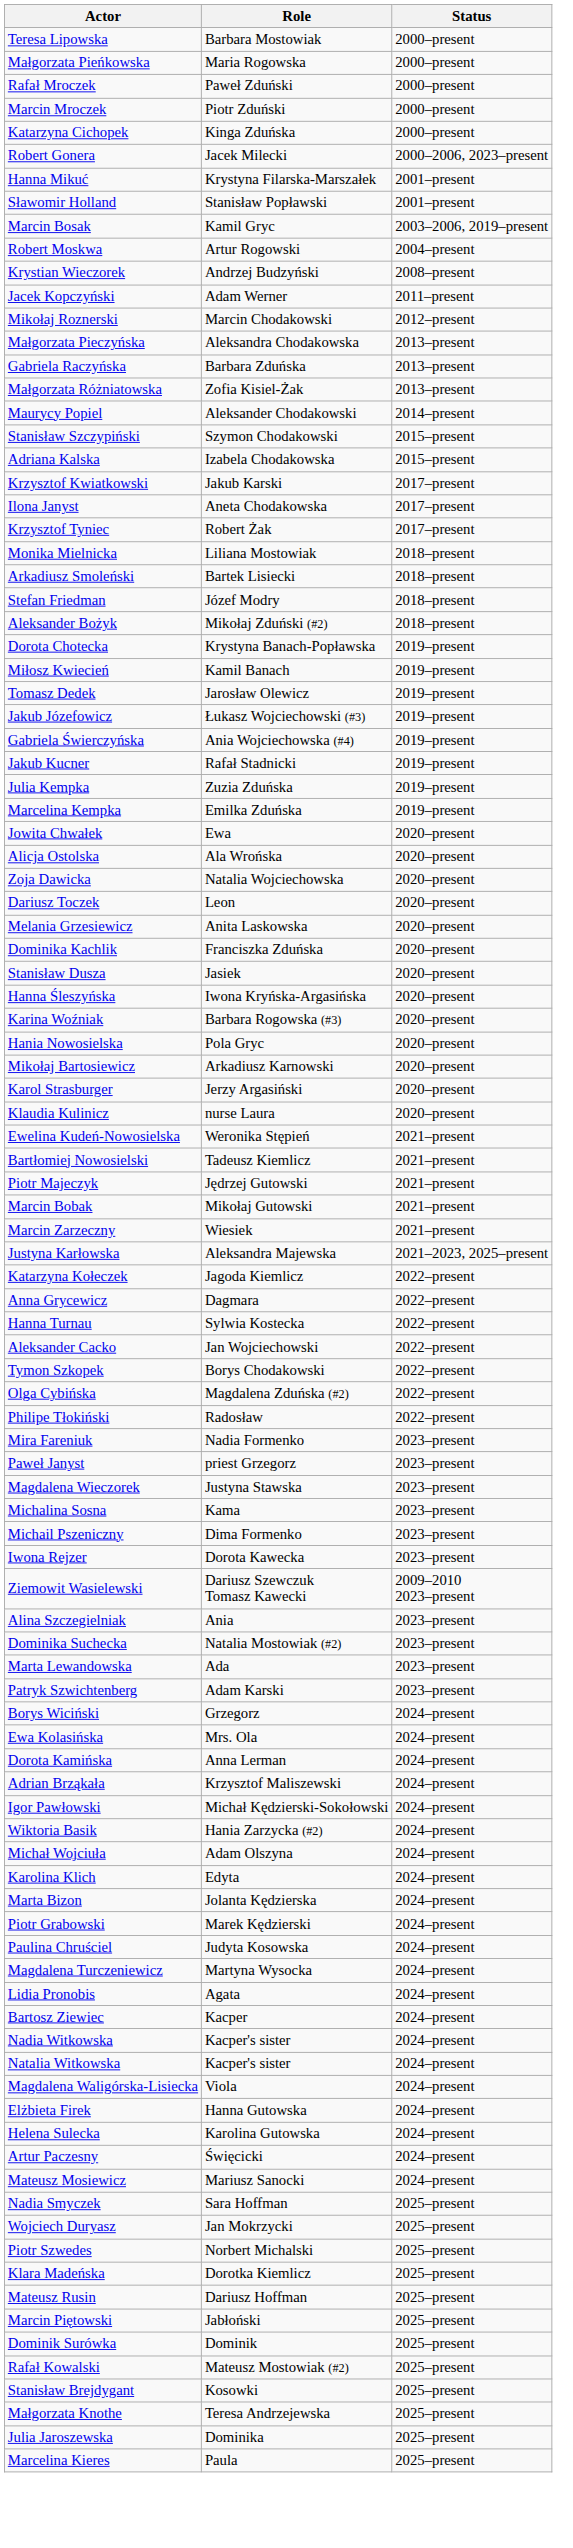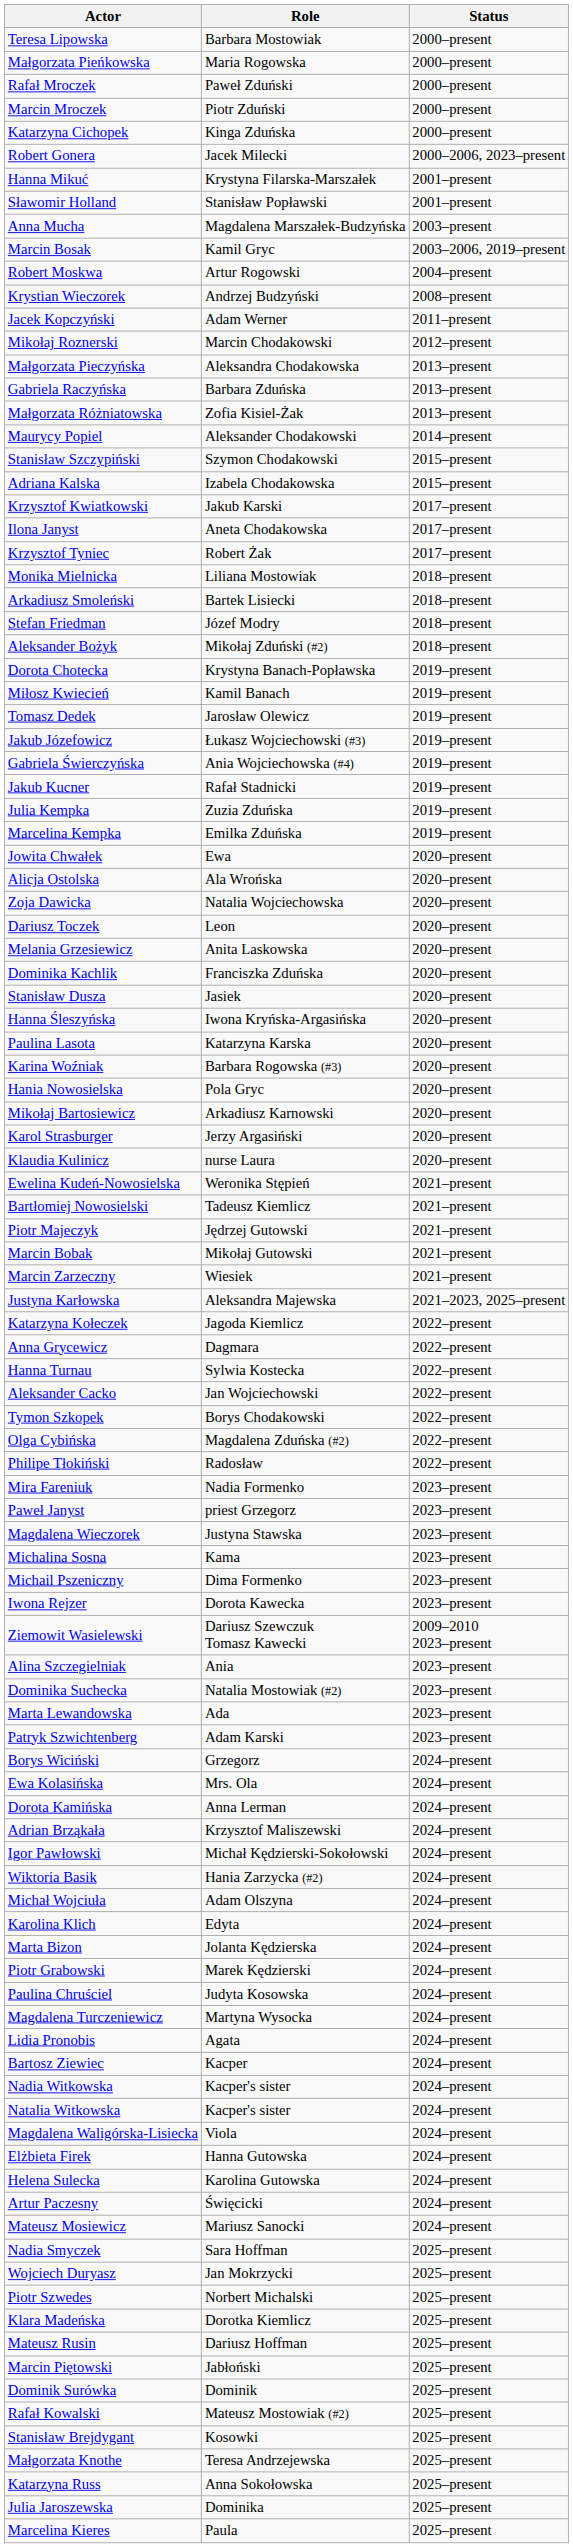 <table class="wikitable">
 <tr>
 <th>Actor</th>
 <th>Role</th>
 <th>Status</th>
 </tr>
 <tr>
 <td><a href='#'>Teresa Lipowska</a></td>
 <td>Barbara Mostowiak</td>
 <td>2000–present</td>
 </tr>
 <tr>
 <td><a href='#'>Małgorzata Pieńkowska</a></td>
 <td>Maria Rogowska</td>
 <td>2000–present</td>
 </tr>
 <tr>
 <td><a href='#'>Rafał Mroczek</a></td>
 <td>Paweł Zduński</td>
 <td>2000–present</td>
 </tr>
 <tr>
 <td><a href='#'>Marcin Mroczek</a></td>
 <td>Piotr Zduński</td>
 <td>2000–present</td>
 </tr>
 <tr>
 <td><a href='#'>Katarzyna Cichopek</a></td>
 <td>Kinga Zduńska</td>
 <td>2000–present</td>
 </tr>
 <tr>
 <td><a href='#'>Robert Gonera</a></td>
 <td>Jacek Milecki</td>
 <td>2000–2006, 2023–present</td>
 </tr>
 <tr>
 <td><a href='#'>Hanna Mikuć</a></td>
 <td>Krystyna Filarska-Marszałek</td>
 <td>2001–present</td>
 </tr>
 <tr>
 <td><a href='#'>Sławomir Holland</a></td>
 <td>Stanisław Popławski</td>
 <td>2001–present</td>
+</tr>
+<tr>
+<td><a href='#'>Anna Mucha</a></td>
+<td>Magdalena Marszałek-Budzyńska</td>
+<td>2003–present</td>
 </tr>
 <tr>
 <td><a href='#'>Marcin Bosak</a></td>
 <td>Kamil Gryc</td>
 <td>2003–2006, 2019–present</td>
 </tr>
 <tr>
 <td><a href='#'>Robert Moskwa</a></td>
 <td>Artur Rogowski</td>
 <td>2004–present</td>
 </tr>
 <tr>
 <td><a href='#'>Krystian Wieczorek</a></td>
 <td>Andrzej Budzyński</td>
 <td>2008–present</td>
 </tr>
 <tr>
 <td><a href='#'>Jacek Kopczyński</a></td>
 <td>Adam Werner</td>
 <td>2011–present</td>
 </tr>
 <tr>
 <td><a href='#'>Mikołaj Roznerski</a></td>
 <td>Marcin Chodakowski</td>
 <td>2012–present</td>
 </tr>
 <tr>
 <td><a href='#'>Małgorzata Pieczyńska</a></td>
 <td>Aleksandra Chodakowska</td>
 <td>2013–present</td>
 </tr>
 <tr>
 <td><a href='#'>Gabriela Raczyńska</a></td>
 <td>Barbara Zduńska</td>
 <td>2013–present</td>
 </tr>
 <tr>
 <td><a href='#'>Małgorzata Różniatowska</a></td>
 <td>Zofia Kisiel-Żak</td>
 <td>2013–present</td>
 </tr>
 <tr>
 <td><a href='#'>Maurycy Popiel</a></td>
 <td>Aleksander Chodakowski</td>
 <td>2014–present</td>
 </tr>
 <tr>
 <td><a href='#'>Stanisław Szczypiński</a></td>
 <td>Szymon Chodakowski</td>
 <td>2015–present</td>
 </tr>
 <tr>
 <td><a href='#'>Adriana Kalska</a></td>
 <td>Izabela Chodakowska</td>
 <td>2015–present</td>
 </tr>
 <tr>
 <td><a href='#'>Krzysztof Kwiatkowski</a></td>
 <td>Jakub Karski</td>
 <td>2017–present</td>
 </tr>
 <tr>
 <td><a href='#'>Ilona Janyst</a></td>
 <td>Aneta Chodakowska</td>
 <td>2017–present</td>
 </tr>
 <tr>
 <td><a href='#'>Krzysztof Tyniec</a></td>
 <td>Robert Żak</td>
 <td>2017–present</td>
 </tr>
 <tr>
 <td><a href='#'>Monika Mielnicka</a></td>
 <td>Liliana Mostowiak</td>
 <td>2018–present</td>
 </tr>
 <tr>
 <td><a href='#'>Arkadiusz Smoleński</a></td>
 <td>Bartek Lisiecki</td>
 <td>2018–present</td>
 </tr>
 <tr>
 <td><a href='#'>Stefan Friedman</a></td>
 <td>Józef Modry</td>
 <td>2018–present</td>
 </tr>
 <tr>
 <td><a href='#'>Aleksander Bożyk</a></td>
 <td>Mikołaj Zduński <small> (#2)</small></td>
 <td>2018–present</td>
 </tr>
 <tr>
 <td><a href='#'>Dorota Chotecka</a></td>
 <td>Krystyna Banach-Popławska</td>
 <td>2019–present</td>
 </tr>
 <tr>
 <td><a href='#'>Miłosz Kwiecień</a></td>
 <td>Kamil Banach</td>
 <td>2019–present</td>
 </tr>
 <tr>
 <td><a href='#'>Tomasz Dedek</a></td>
 <td>Jarosław Olewicz</td>
 <td>2019–present</td>
 </tr>
 <tr>
 <td><a href='#'>Jakub Józefowicz</a></td>
 <td>Łukasz Wojciechowski <small> (#3)</small></td>
 <td>2019–present</td>
 </tr>
 <tr>
 <td><a href='#'>Gabriela Świerczyńska</a></td>
 <td>Ania Wojciechowska <small> (#4)</small></td>
 <td>2019–present</td>
 </tr>
 <tr>
 <td><a href='#'>Jakub Kucner</a></td>
 <td>Rafał Stadnicki</td>
 <td>2019–present</td>
 </tr>
 <tr>
 <td><a href='#'>Julia Kempka</a></td>
 <td>Zuzia Zduńska</td>
 <td>2019–present</td>
 </tr>
 <tr>
 <td><a href='#'>Marcelina Kempka</a></td>
 <td>Emilka Zduńska</td>
 <td>2019–present</td>
 </tr>
 <tr>
 <td><a href='#'>Jowita Chwałek</a></td>
 <td>Ewa</td>
 <td>2020–present</td>
 </tr>
 <tr>
 <td><a href='#'>Alicja Ostolska</a></td>
 <td>Ala Wrońska</td>
 <td>2020–present</td>
 </tr>
 <tr>
 <td><a href='#'>Zoja Dawicka</a></td>
 <td>Natalia Wojciechowska</td>
 <td>2020–present</td>
 </tr>
 <tr>
 <td><a href='#'>Dariusz Toczek</a></td>
 <td>Leon</td>
 <td>2020–present</td>
 </tr>
 <tr>
 <td><a href='#'>Melania Grzesiewicz</a></td>
 <td>Anita Laskowska</td>
 <td>2020–present</td>
 </tr>
 <tr>
 <td><a href='#'>Dominika Kachlik</a></td>
 <td>Franciszka Zduńska</td>
 <td>2020–present</td>
 </tr>
 <tr>
 <td><a href='#'>Stanisław Dusza</a></td>
 <td>Jasiek</td>
 <td>2020–present</td>
 </tr>
 <tr>
 <td><a href='#'>Hanna Śleszyńska</a></td>
 <td>Iwona Kryńska-Argasińska</td>
+<td>2020–present</td>
+</tr>
+<tr>
+<td><a href='#'>Paulina Lasota</a></td>
+<td>Katarzyna Karska</td>
 <td>2020–present</td>
 </tr>
 <tr>
 <td><a href='#'>Karina Woźniak</a></td>
 <td>Barbara Rogowska <small> (#3)</small></td>
 <td>2020–present</td>
 </tr>
 <tr>
 <td><a href='#'>Hania Nowosielska</a></td>
 <td>Pola Gryc</td>
 <td>2020–present</td>
 </tr>
 <tr>
 <td><a href='#'>Mikołaj Bartosiewicz</a></td>
 <td>Arkadiusz Karnowski</td>
 <td>2020–present</td>
 </tr>
 <tr>
 <td><a href='#'>Karol Strasburger</a></td>
 <td>Jerzy Argasiński</td>
 <td>2020–present</td>
 </tr>
 <tr>
 <td><a href='#'>Klaudia Kulinicz</a></td>
 <td>nurse Laura</td>
 <td>2020–present</td>
 </tr>
 <tr>
 <td><a href='#'>Ewelina Kudeń-Nowosielska</a></td>
 <td>Weronika Stępień</td>
 <td>2021–present</td>
 </tr>
 <tr>
 <td><a href='#'>Bartłomiej Nowosielski</a></td>
 <td>Tadeusz Kiemlicz</td>
 <td>2021–present</td>
 </tr>
 <tr>
 <td><a href='#'>Piotr Majeczyk</a></td>
 <td>Jędrzej Gutowski</td>
 <td>2021–present</td>
 </tr>
 <tr>
 <td><a href='#'>Marcin Bobak</a></td>
 <td>Mikołaj Gutowski</td>
 <td>2021–present</td>
 </tr>
 <tr>
 <td><a href='#'>Marcin Zarzeczny</a></td>
 <td>Wiesiek</td>
 <td>2021–present</td>
 </tr>
 <tr>
 <td><a href='#'>Justyna Karłowska</a></td>
 <td>Aleksandra Majewska</td>
 <td>2021–2023, 2025–present</td>
 </tr>
 <tr>
 <td><a href='#'>Katarzyna Kołeczek</a></td>
 <td>Jagoda Kiemlicz</td>
 <td>2022–present</td>
 </tr>
 <tr>
 <td><a href='#'>Anna Grycewicz</a></td>
 <td>Dagmara</td>
 <td>2022–present</td>
 </tr>
 <tr>
 <td><a href='#'>Hanna Turnau</a></td>
 <td>Sylwia Kostecka</td>
 <td>2022–present</td>
 </tr>
 <tr>
 <td><a href='#'>Aleksander Cacko</a></td>
 <td>Jan Wojciechowski</td>
 <td>2022–present</td>
 </tr>
 <tr>
 <td><a href='#'>Tymon Szkopek</a></td>
 <td>Borys Chodakowski</td>
 <td>2022–present</td>
 </tr>
 <tr>
 <td><a href='#'>Olga Cybińska</a></td>
 <td>Magdalena Zduńska <small> (#2)</small></td>
 <td>2022–present</td>
 </tr>
 <tr>
 <td><a href='#'>Philipe Tłokiński</a></td>
 <td>Radosław</td>
 <td>2022–present</td>
 </tr>
 <tr>
 <td><a href='#'>Mira Fareniuk</a></td>
 <td>Nadia Formenko</td>
 <td>2023–present</td>
 </tr>
 <tr>
 <td><a href='#'>Paweł Janyst</a></td>
 <td>priest Grzegorz</td>
 <td>2023–present</td>
 </tr>
 <tr>
 <td><a href='#'>Magdalena Wieczorek</a></td>
 <td>Justyna Stawska</td>
 <td>2023–present</td>
 </tr>
 <tr>
 <td><a href='#'>Michalina Sosna</a></td>
 <td>Kama</td>
 <td>2023–present</td>
 </tr>
 <tr>
 <td><a href='#'>Michail Pszeniczny</a></td>
 <td>Dima Formenko</td>
 <td>2023–present</td>
 </tr>
 <tr>
 <td><a href='#'>Iwona Rejzer</a></td>
 <td>Dorota Kawecka</td>
 <td>2023–present</td>
 </tr>
 <tr>
 <td><a href='#'>Ziemowit Wasielewski</a></td>
 <td>Dariusz Szewczuk<br>Tomasz Kawecki</td>
 <td>2009–2010<br>2023–present</td>
 </tr>
 <tr>
 <td><a href='#'>Alina Szczegielniak</a></td>
 <td>Ania</td>
 <td>2023–present</td>
 </tr>
 <tr>
 <td><a href='#'>Dominika Suchecka</a></td>
 <td>Natalia Mostowiak <small>(#2)</small></td>
 <td>2023–present</td>
 </tr>
 <tr>
 <td><a href='#'>Marta Lewandowska</a></td>
 <td>Ada</td>
 <td>2023–present</td>
 </tr>
 <tr>
 <td><a href='#'>Patryk Szwichtenberg</a></td>
 <td>Adam Karski</td>
 <td>2023–present</td>
 </tr>
 <tr>
 <td><a href='#'>Borys Wiciński</a></td>
 <td>Grzegorz</td>
 <td>2024–present</td>
 </tr>
 <tr>
 <td><a href='#'>Ewa Kolasińska</a></td>
 <td>Mrs. Ola</td>
 <td>2024–present</td>
 </tr>
 <tr>
 <td><a href='#'>Dorota Kamińska</a></td>
 <td>Anna Lerman</td>
 <td>2024–present</td>
 </tr>
 <tr>
 <td><a href='#'>Adrian Brząkała</a></td>
 <td>Krzysztof Maliszewski</td>
 <td>2024–present</td>
 </tr>
 <tr>
 <td><a href='#'>Igor Pawłowski</a></td>
 <td>Michał Kędzierski-Sokołowski</td>
 <td>2024–present</td>
 </tr>
 <tr>
 <td><a href='#'>Wiktoria Basik</a></td>
 <td>Hania Zarzycka <small>(#2)</small></td>
 <td>2024–present</td>
 </tr>
 <tr>
 <td><a href='#'>Michał Wojciuła</a></td>
 <td>Adam Olszyna</td>
 <td>2024–present</td>
 </tr>
 <tr>
 <td><a href='#'>Karolina Klich</a></td>
 <td>Edyta</td>
 <td>2024–present</td>
 </tr>
 <tr>
 <td><a href='#'>Marta Bizon</a></td>
 <td>Jolanta Kędzierska</td>
 <td>2024–present</td>
 </tr>
 <tr>
 <td><a href='#'>Piotr Grabowski</a></td>
 <td>Marek Kędzierski</td>
 <td>2024–present</td>
 </tr>
 <tr>
 <td><a href='#'>Paulina Chruściel</a></td>
 <td>Judyta Kosowska</td>
 <td>2024–present</td>
 </tr>
 <tr>
 <td><a href='#'>Magdalena Turczeniewicz</a></td>
 <td>Martyna Wysocka</td>
 <td>2024–present</td>
 </tr>
 <tr>
 <td><a href='#'>Lidia Pronobis</a></td>
 <td>Agata</td>
 <td>2024–present</td>
 </tr>
 <tr>
 <td><a href='#'>Bartosz Ziewiec</a></td>
 <td>Kacper</td>
 <td>2024–present</td>
 </tr>
 <tr>
 <td><a href='#'>Nadia Witkowska</a></td>
 <td>Kacper's sister</td>
 <td>2024–present</td>
 </tr>
 <tr>
 <td><a href='#'>Natalia Witkowska</a></td>
 <td>Kacper's sister</td>
 <td>2024–present</td>
 </tr>
 <tr>
 <td><a href='#'>Magdalena Waligórska-Lisiecka</a></td>
 <td>Viola</td>
 <td>2024–present</td>
 </tr>
 <tr>
 <td><a href='#'>Elżbieta Firek</a></td>
 <td>Hanna Gutowska</td>
 <td>2024–present</td>
 </tr>
 <tr>
 <td><a href='#'>Helena Sulecka</a></td>
 <td>Karolina Gutowska</td>
 <td>2024–present</td>
 </tr>
 <tr>
 <td><a href='#'>Artur Paczesny</a></td>
 <td>Święcicki</td>
 <td>2024–present</td>
 </tr>
 <tr>
 <td><a href='#'>Mateusz Mosiewicz</a></td>
 <td>Mariusz Sanocki</td>
 <td>2024–present</td>
 </tr>
 <tr>
 <td><a href='#'>Nadia Smyczek</a></td>
 <td>Sara Hoffman</td>
 <td>2025–present</td>
 </tr>
 <tr>
 <td><a href='#'>Wojciech Duryasz</a></td>
 <td>Jan Mokrzycki</td>
 <td>2025–present</td>
 </tr>
 <tr>
 <td><a href='#'>Piotr Szwedes</a></td>
 <td>Norbert Michalski</td>
 <td>2025–present</td>
 </tr>
 <tr>
 <td><a href='#'>Klara Madeńska</a></td>
 <td>Dorotka Kiemlicz</td>
 <td>2025–present</td>
 </tr>
 <tr>
 <td><a href='#'>Mateusz Rusin</a></td>
 <td>Dariusz Hoffman</td>
 <td>2025–present</td>
 </tr>
 <tr>
 <td><a href='#'>Marcin Piętowski</a></td>
 <td>Jabłoński</td>
 <td>2025–present</td>
 </tr>
 <tr>
 <td><a href='#'>Dominik Surówka</a></td>
 <td>Dominik</td>
 <td>2025–present</td>
 </tr>
 <tr>
 <td><a href='#'>Rafał Kowalski</a></td>
 <td>Mateusz Mostowiak <small>(#2)</small></td>
 <td>2025–present</td>
 </tr>
 <tr>
 <td><a href='#'>Stanisław Brejdygant</a></td>
 <td>Kosowki</td>
 <td>2025–present</td>
 </tr>
 <tr>
 <td><a href='#'>Małgorzata Knothe</a></td>
 <td>Teresa Andrzejewska</td>
 <td>2025–present</td>
 </tr>
 <tr>
+<td><a href='#'>Katarzyna Russ</a></td>
+<td>Anna Sokołowska</td>
+<td>2025–present</td>
+</tr>
+<tr>
 <td><a href='#'>Julia Jaroszewska</a></td>
 <td>Dominika</td>
 <td>2025–present</td>
 </tr>
 <tr>
 <td><a href='#'>Marcelina Kieres</a></td>
 <td>Paula</td>
 <td>2025–present</td>
 </tr>
 </table>
